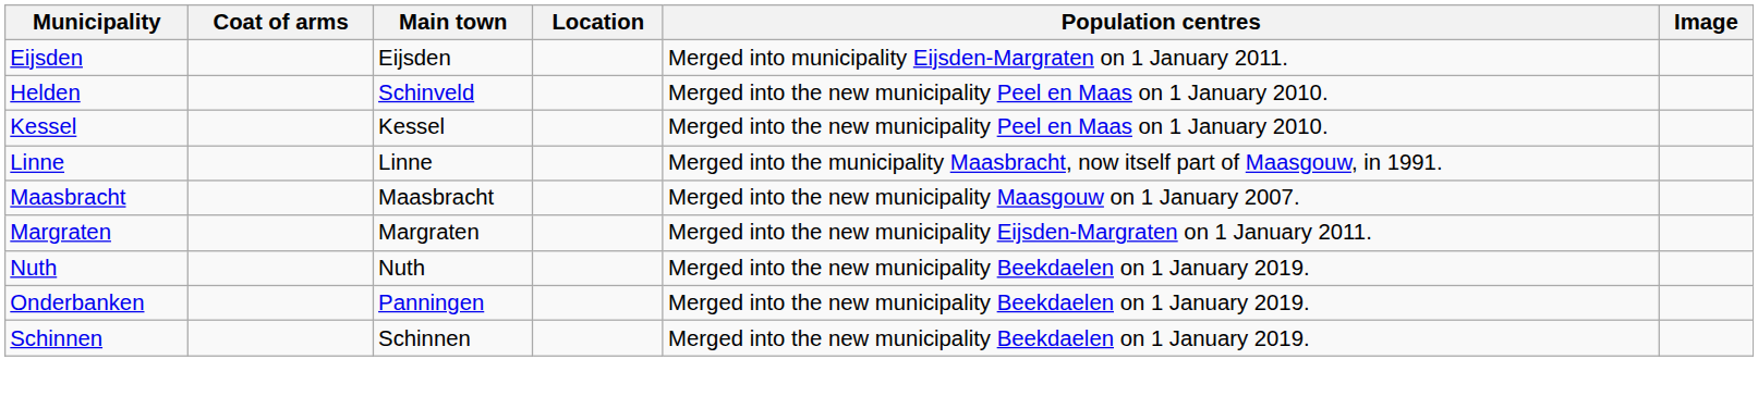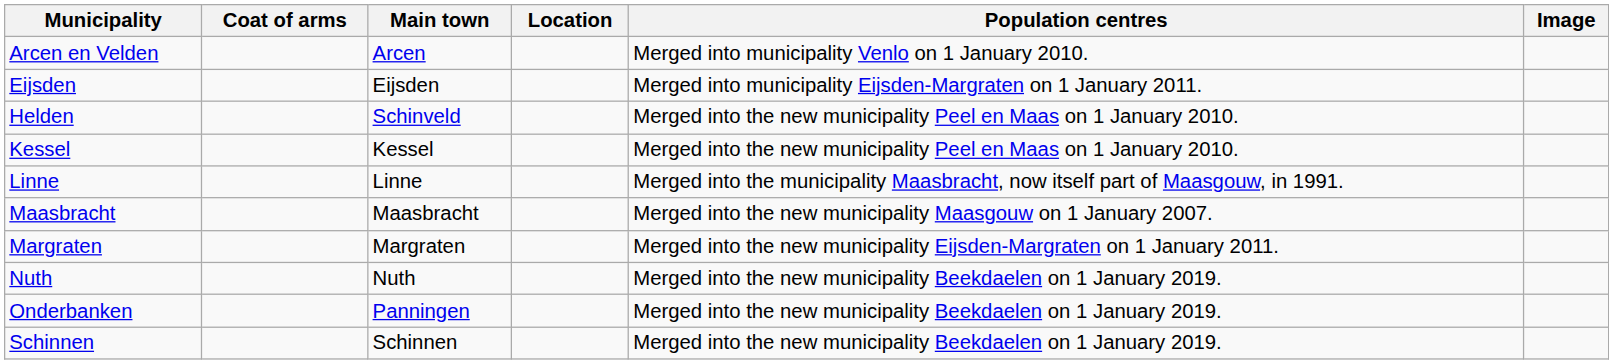 <table class="wikitable sortable" style="width:100%;" style="font-size:90%">
 <tr class="hintergrundfarbe5">
 <th>Municipality<br></th>
 <th class="unsortable">Coat of arms</th>
 <th>Main town</th>
 <th>Location</th>
 <th>Population centres</th>
 <th class="unsortable" align="center">Image</th>
+</tr>
+<tr>
+<td><a href='#'>Arcen en Velden</a></td>
+<td align="center"></td>
+<td><a href='#'>Arcen</a></td>
+<td align="center"></td>
+<td>Merged into municipality <a href='#'>Venlo</a> on 1 January 2010.</td>
+<td align="center"></td>
 </tr>
 <tr>
 <td><a href='#'>Eijsden</a></td>
 <td align="center"></td>
 <td>Eijsden</td>
 <td align="center"></td>
 <td>Merged into municipality <a href='#'>Eijsden-Margraten</a> on 1 January 2011.</td>
 <td align="center"></td>
 </tr>
 <tr>
 <td><a href='#'>Helden</a></td>
 <td align="center"></td>
 <td><a href='#'>Schinveld</a></td>
 <td align="center"></td>
 <td>Merged into the new municipality <a href='#'>Peel en Maas</a> on 1 January 2010.</td>
 <td align="center"></td>
 </tr>
 <tr>
 <td><a href='#'>Kessel</a></td>
 <td align="center"></td>
 <td>Kessel</td>
 <td align="center"></td>
 <td>Merged into the new municipality <a href='#'>Peel en Maas</a> on 1 January 2010.</td>
 <td align="center"></td>
 </tr>
 <tr>
 <td><a href='#'>Linne</a></td>
 <td align="center"></td>
 <td>Linne</td>
 <td align="center"></td>
 <td>Merged into the municipality <a href='#'>Maasbracht</a>, now itself part of <a href='#'>Maasgouw</a>, in 1991.</td>
 <td align="center"></td>
 </tr>
 <tr>
 <td><a href='#'>Maasbracht</a></td>
 <td align="center"></td>
 <td>Maasbracht</td>
 <td align="center"></td>
 <td>Merged into the new municipality <a href='#'>Maasgouw</a> on 1 January 2007.</td>
 <td align="center"></td>
 </tr>
 <tr>
 <td><a href='#'>Margraten</a></td>
 <td align="center"></td>
 <td>Margraten</td>
 <td align="center"></td>
 <td>Merged into the new municipality <a href='#'>Eijsden-Margraten</a> on 1 January 2011.</td>
 <td align="center"></td>
 </tr>
 <tr>
 <td><a href='#'>Nuth</a></td>
 <td align="center"></td>
 <td>Nuth</td>
 <td align="center"></td>
 <td>Merged into the new municipality <a href='#'>Beekdaelen</a> on 1 January 2019.</td>
 <td align="center"></td>
 </tr>
 <tr>
 <td><a href='#'>Onderbanken</a></td>
 <td align="center"></td>
 <td><a href='#'>Panningen</a></td>
 <td align="center"></td>
 <td>Merged into the new municipality <a href='#'>Beekdaelen</a> on 1 January 2019.</td>
 <td align="center"></td>
 </tr>
 <tr>
 <td><a href='#'>Schinnen</a></td>
 <td align="center"></td>
 <td>Schinnen</td>
 <td align="center"></td>
 <td>Merged into the new municipality <a href='#'>Beekdaelen</a> on 1 January 2019.</td>
 <td align="center"></td>
 </tr>
 </table>
